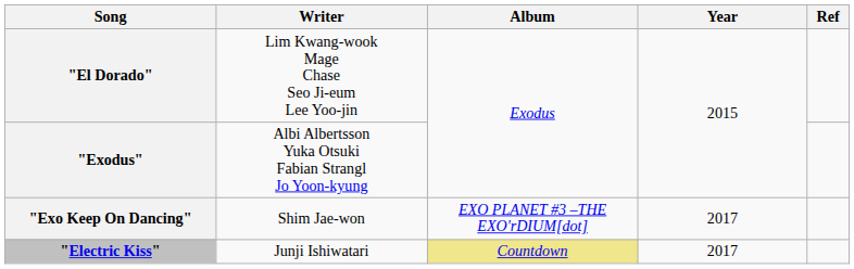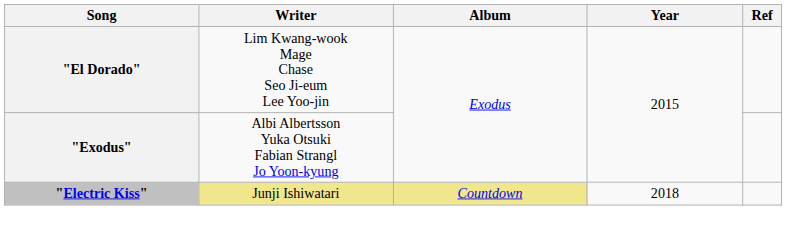 <table class="wikitable" style="text-align:center; width:100%">
 <tr>
 <th style="width:25%">Song</th>
 <th style="width:25%">Writer</th>
 <th style="width:25%">Album</th>
 <th style="width:20%">Year</th>
 <th style="width:5%">Ref</th>
 </tr>
 <tr>
 <th scope="row">"El Dorado"</th>
 <td>Lim Kwang-wook<br> Mage<br> Chase<br> Seo Ji-eum<br> Lee Yoo-jin</td>
 <td rowspan="2"><em><a href='#'>Exodus</a></em></td>
 <td rowspan="2">2015</td>
 <td></td>
 </tr>
 <tr>
 <th scope="row">"Exodus"</th>
 <td>Albi Albertsson<br> Yuka Otsuki<br> Fabian Strangl<br> <a href='#'>Jo Yoon-kyung</a></td>
 <td></td>
 </tr>
 <tr>
-<th scope="row">"Exo Keep On Dancing"</th>
-<td>Shim Jae-won</td>
-<td><a href='#'><em>EXO PLANET #3 –THE EXO'rDIUM[dot]</em></a></td>
-<td>2017</td>
-<td></td>
-</tr>
-<tr>
 <th scope="row" style="background-color:#C0C0C0">"<a href='#'>Electric Kiss</a>" </th>
-<td>Junji Ishiwatari</td>
+<td style="background: khaki;">Junji Ishiwatari</td>
 <td style="background: khaki;"><a href='#'><em>Countdown</em></a></td>
-<td>2017</td>
+<td>2018</td>
 <td></td>
 </tr>
 </table>
